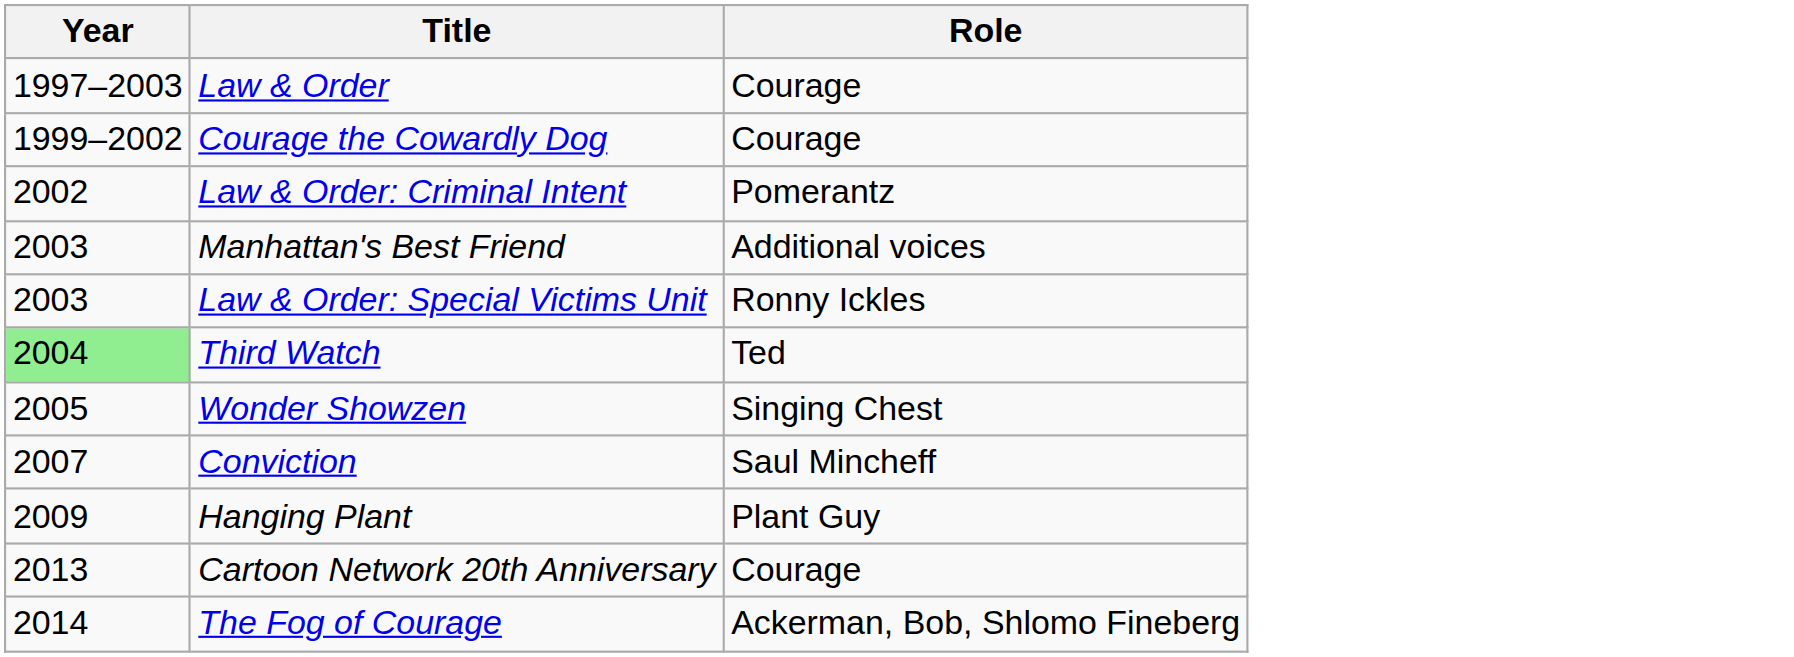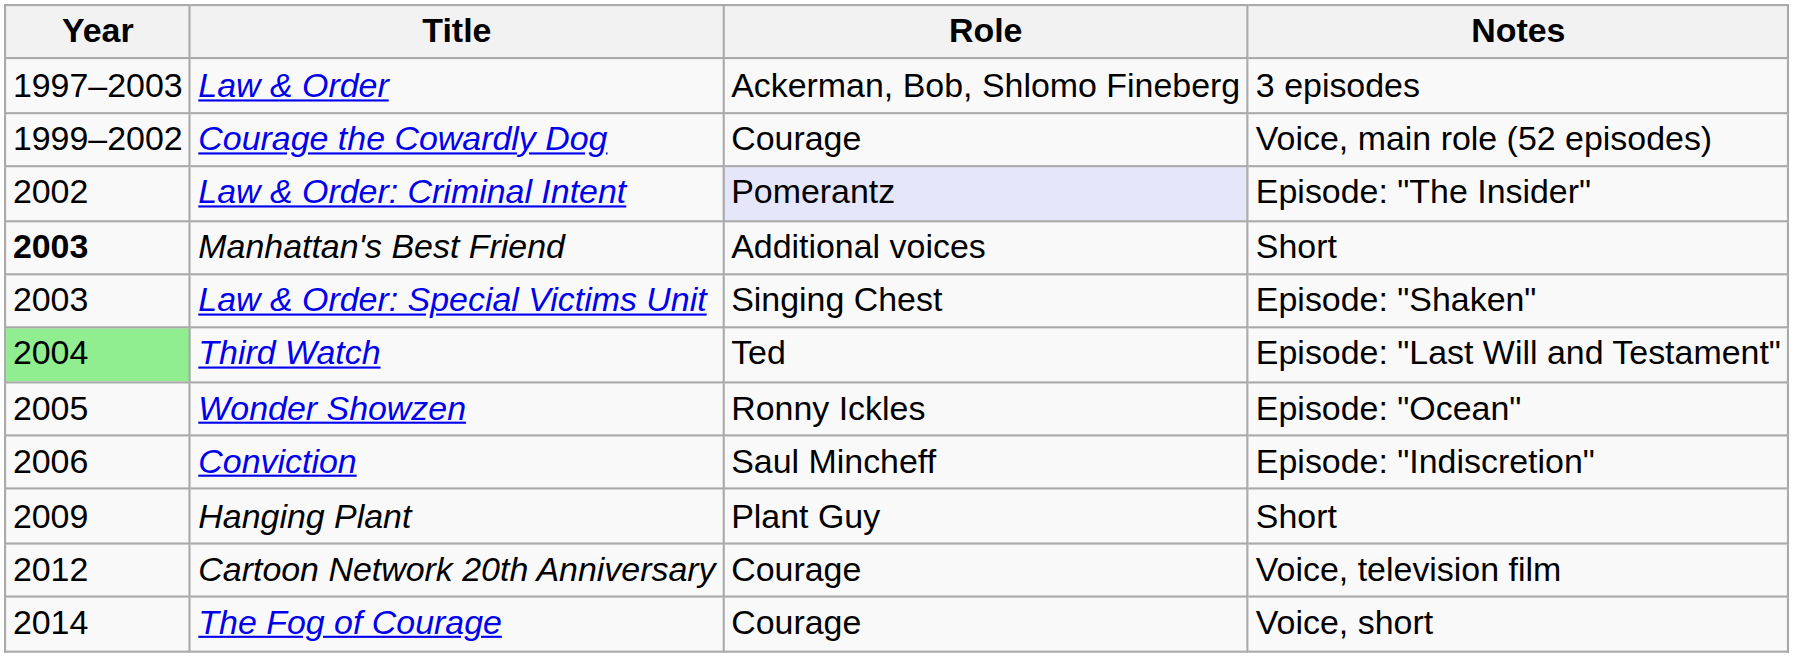 <table class="wikitable sortable">
 <tr>
 <th>Year</th>
 <th>Title</th>
 <th>Role</th>
+<th>Notes</th>
 </tr>
 <tr>
 <td>1997–2003</td>
 <td><em><a href='#'>Law & Order</a></em></td>
-<td>Courage</td>
+<td>Ackerman, Bob, Shlomo Fineberg</td>
+<td>3 episodes</td>
 </tr>
 <tr>
 <td>1999–2002</td>
 <td><em><a href='#'>Courage the Cowardly Dog</a></em></td>
 <td>Courage</td>
+<td>Voice, main role (52 episodes)</td>
 </tr>
 <tr>
 <td>2002</td>
 <td><em><a href='#'>Law & Order: Criminal Intent</a></em></td>
-<td>Pomerantz</td>
+<td style="background: lavender;">Pomerantz</td>
+<td>Episode: "The Insider"</td>
 </tr>
 <tr>
-<td>2003</td>
+<td><strong>2003</strong></td>
 <td><em>Manhattan's Best Friend</em></td>
 <td>Additional voices</td>
+<td>Short</td>
 </tr>
 <tr>
 <td>2003</td>
 <td><em><a href='#'>Law & Order: Special Victims Unit</a></em></td>
-<td>Ronny Ickles</td>
+<td>Singing Chest</td>
+<td>Episode: "Shaken"</td>
 </tr>
 <tr>
 <td style="background: lightgreen;">2004</td>
 <td><em><a href='#'>Third Watch</a></em></td>
 <td>Ted</td>
+<td>Episode: "Last Will and Testament"</td>
 </tr>
 <tr>
 <td>2005</td>
 <td><em><a href='#'>Wonder Showzen</a></em></td>
-<td>Singing Chest</td>
+<td>Ronny Ickles</td>
+<td>Episode: "Ocean"</td>
 </tr>
 <tr>
-<td>2007</td>
+<td>2006</td>
 <td><em><a href='#'>Conviction</a></em></td>
 <td>Saul Mincheff</td>
+<td>Episode: "Indiscretion"</td>
 </tr>
 <tr>
 <td>2009</td>
 <td><em>Hanging Plant</em></td>
 <td>Plant Guy</td>
+<td>Short</td>
 </tr>
 <tr>
-<td>2013</td>
+<td>2012</td>
 <td><em>Cartoon Network 20th Anniversary</em></td>
 <td>Courage</td>
+<td>Voice, television film</td>
 </tr>
 <tr>
 <td>2014</td>
 <td><em><a href='#'>The Fog of Courage</a></em></td>
-<td>Ackerman, Bob, Shlomo Fineberg</td>
+<td>Courage</td>
+<td>Voice, short</td>
 </tr>
 </table>
